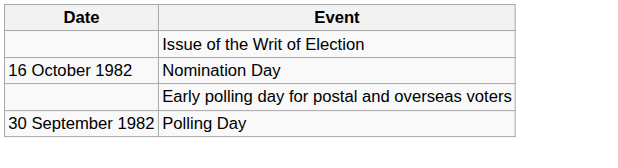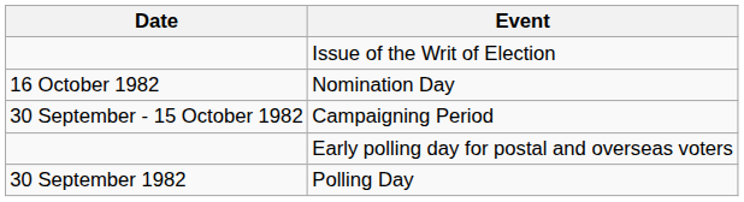 <table class="wikitable">
 <tr>
 <th>Date</th>
 <th>Event</th>
 </tr>
 <tr>
 <td></td>
 <td>Issue of the Writ of Election</td>
 </tr>
 <tr>
 <td>16 October 1982</td>
 <td>Nomination Day</td>
 </tr>
 <tr>
+<td>30 September - 15 October 1982</td>
+<td>Campaigning Period</td>
+</tr>
+<tr>
 <td></td>
 <td>Early polling day for postal and overseas voters</td>
 </tr>
 <tr>
 <td>30 September 1982</td>
 <td>Polling Day</td>
 </tr>
 </table>
